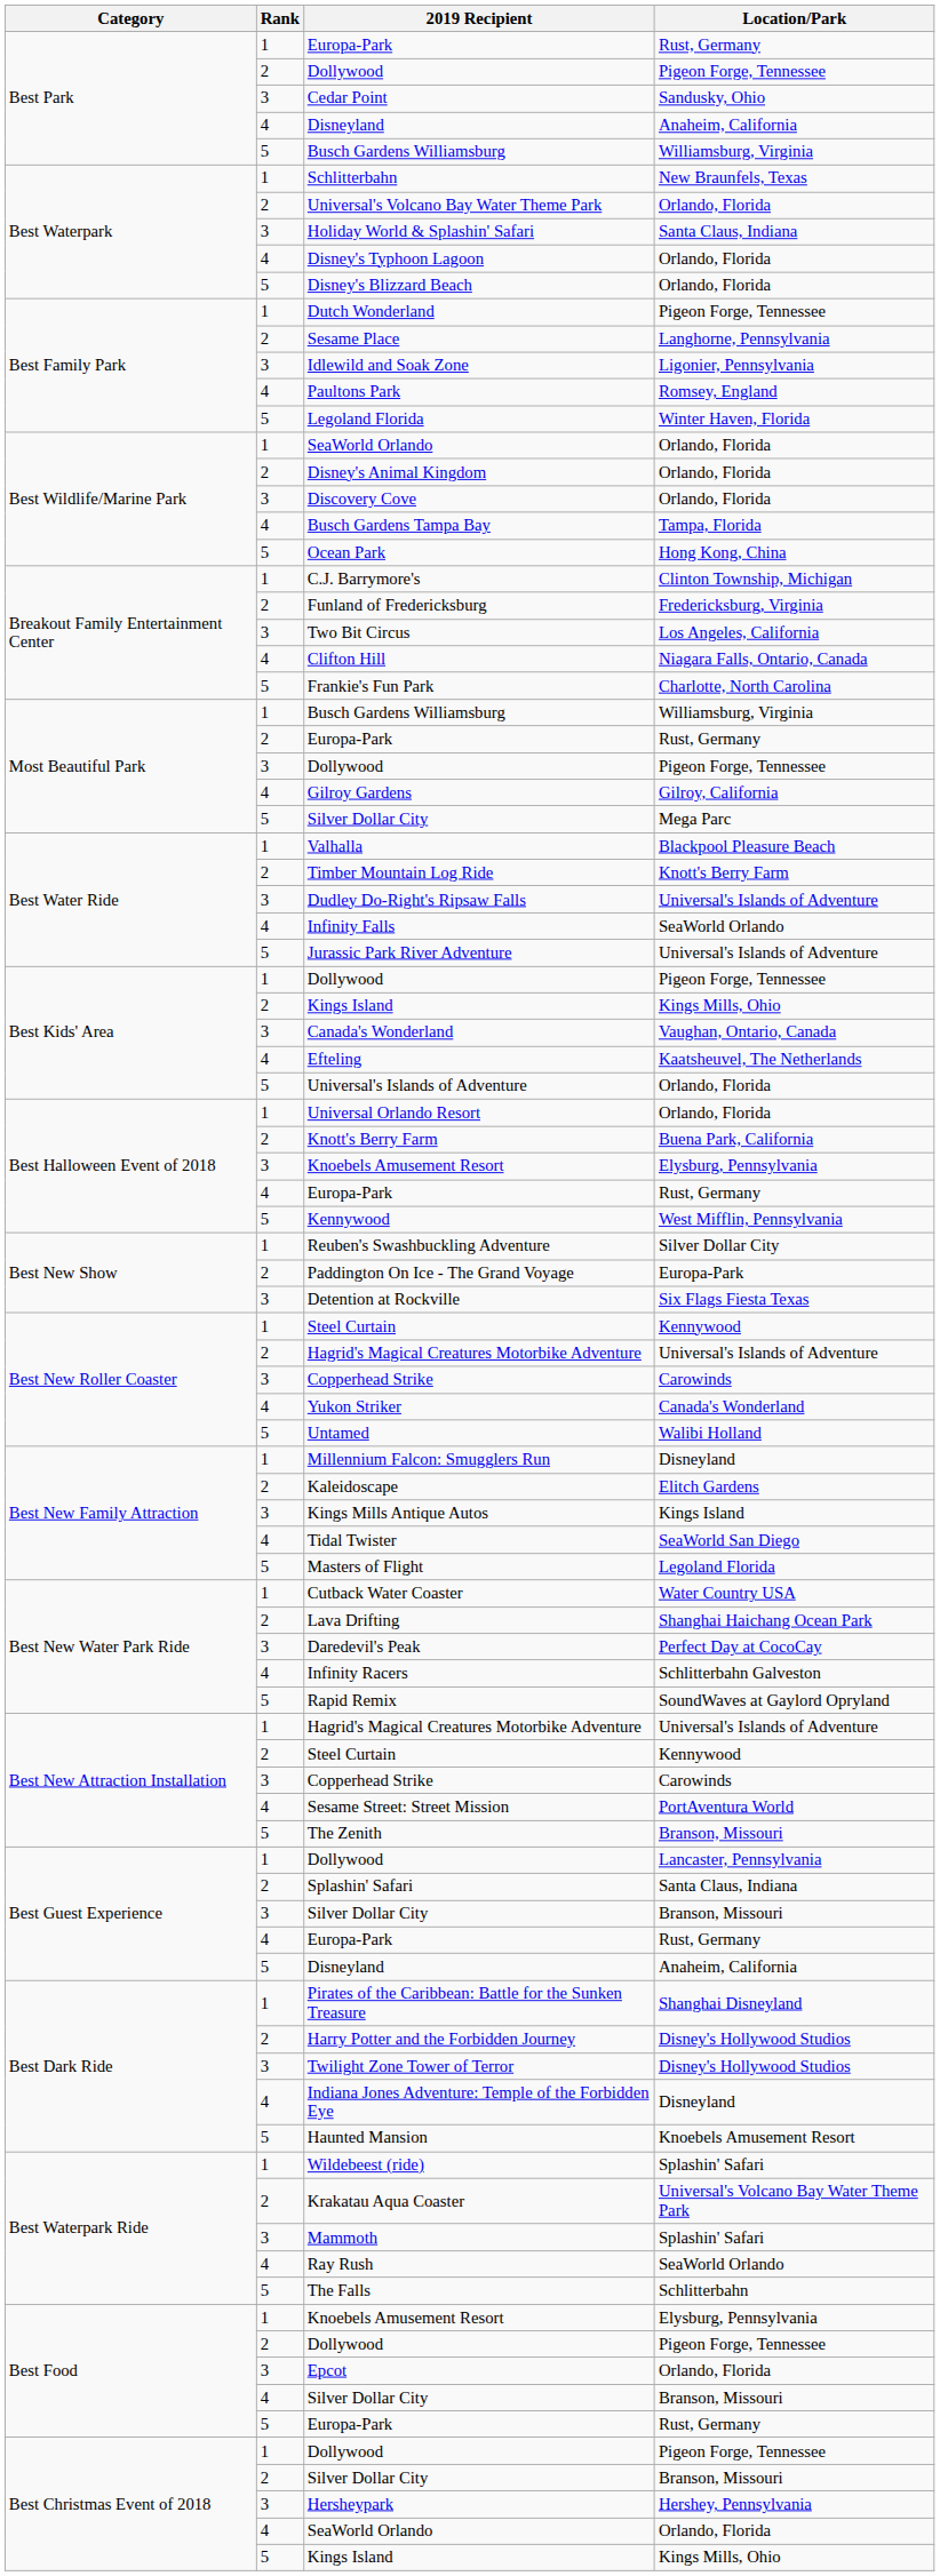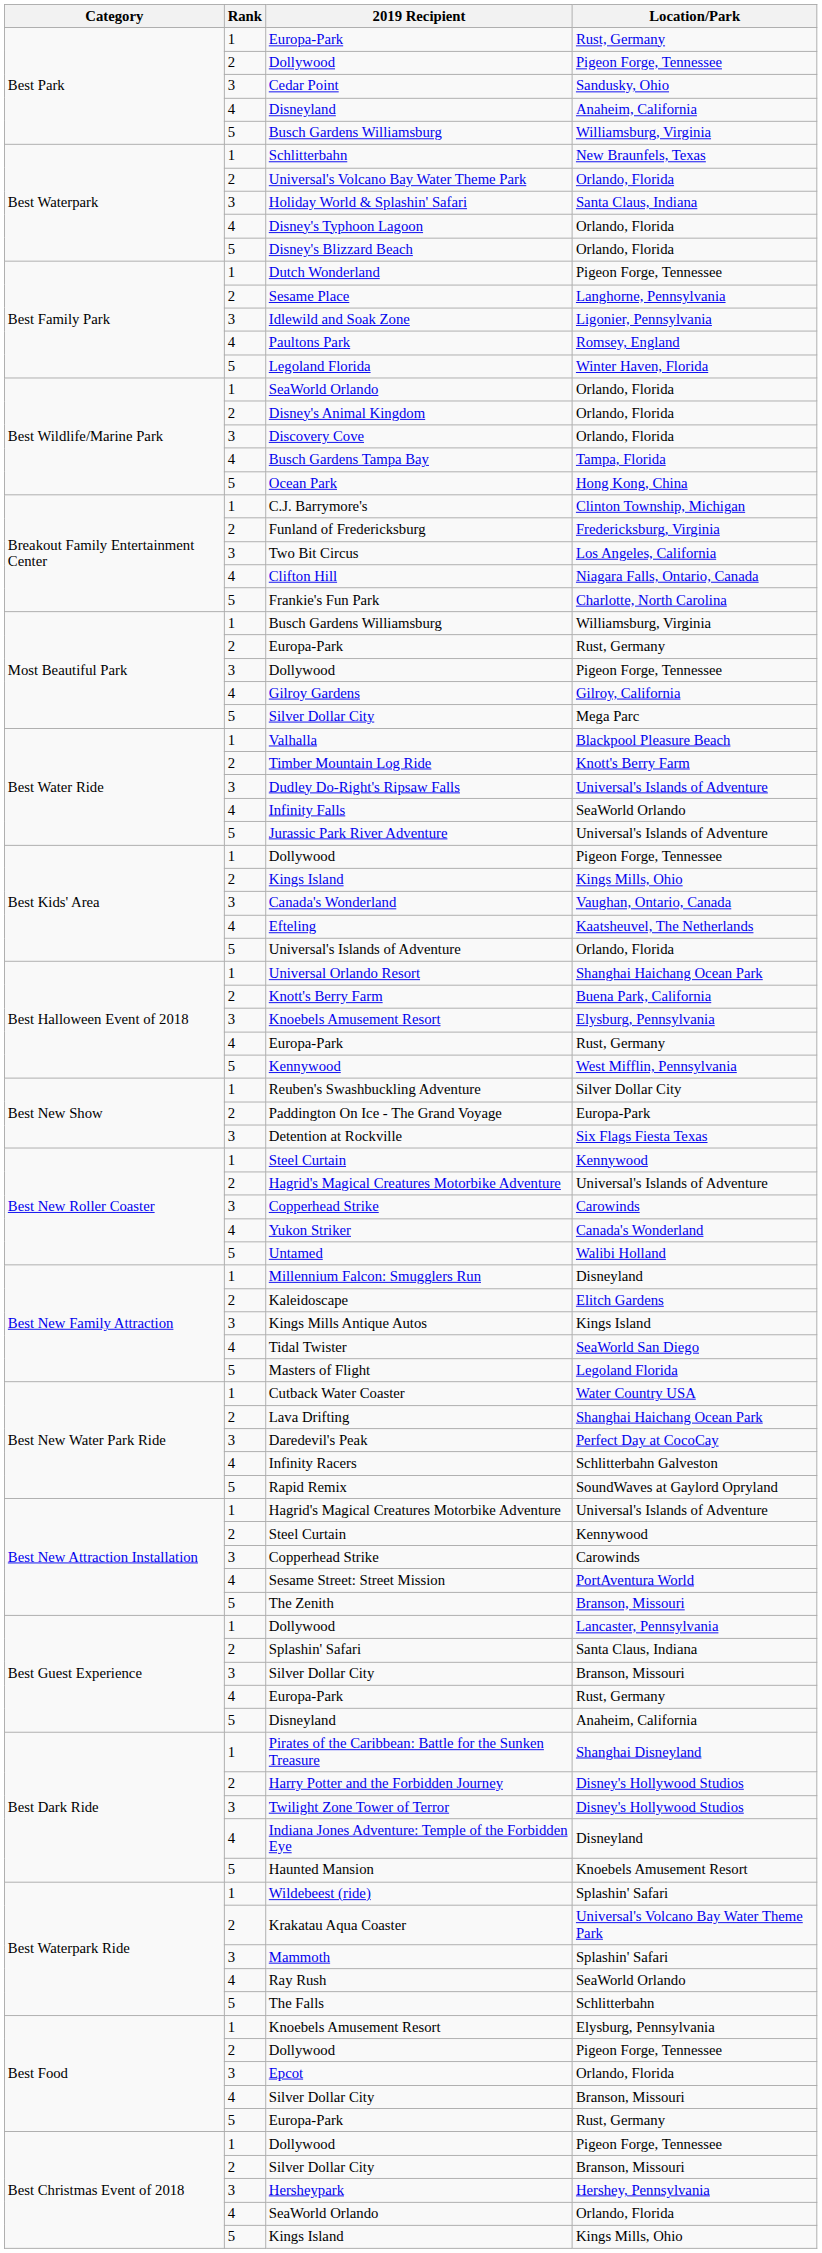 <table class="wikitable sortable" style="margin:1em auto;">
 <tr>
 <th>Category</th>
 <th>Rank</th>
 <th>2019 Recipient</th>
 <th>Location/Park</th>
 </tr>
 <tr>
 <td rowspan="5">Best Park</td>
 <td>1</td>
 <td><a href='#'>Europa-Park</a></td>
 <td><a href='#'>Rust, Germany</a></td>
 </tr>
 <tr>
 <td>2</td>
 <td><a href='#'>Dollywood</a></td>
 <td><a href='#'>Pigeon Forge, Tennessee</a></td>
 </tr>
 <tr>
 <td>3</td>
 <td><a href='#'>Cedar Point</a></td>
 <td><a href='#'>Sandusky, Ohio</a></td>
 </tr>
 <tr>
 <td>4</td>
 <td><a href='#'>Disneyland</a></td>
 <td><a href='#'>Anaheim, California</a></td>
 </tr>
 <tr>
 <td>5</td>
 <td><a href='#'>Busch Gardens Williamsburg</a></td>
 <td><a href='#'>Williamsburg, Virginia</a></td>
 </tr>
 <tr>
 <td rowspan="5">Best Waterpark</td>
 <td>1</td>
 <td><a href='#'>Schlitterbahn</a></td>
 <td><a href='#'>New Braunfels, Texas</a></td>
 </tr>
 <tr>
 <td>2</td>
 <td><a href='#'>Universal's Volcano Bay Water Theme Park</a></td>
 <td><a href='#'>Orlando, Florida</a></td>
 </tr>
 <tr>
 <td>3</td>
 <td><a href='#'>Holiday World & Splashin' Safari</a></td>
 <td><a href='#'>Santa Claus, Indiana</a></td>
 </tr>
 <tr>
 <td>4</td>
 <td><a href='#'>Disney's Typhoon Lagoon</a></td>
 <td>Orlando, Florida</td>
 </tr>
 <tr>
 <td>5</td>
 <td><a href='#'>Disney's Blizzard Beach</a></td>
 <td>Orlando, Florida</td>
 </tr>
 <tr>
 <td rowspan="5">Best Family Park</td>
 <td>1</td>
 <td><a href='#'>Dutch Wonderland</a></td>
 <td>Pigeon Forge, Tennessee</td>
 </tr>
 <tr>
 <td>2</td>
 <td><a href='#'>Sesame Place</a></td>
 <td><a href='#'>Langhorne, Pennsylvania</a></td>
 </tr>
 <tr>
 <td>3</td>
 <td><a href='#'>Idlewild and Soak Zone</a></td>
 <td><a href='#'>Ligonier, Pennsylvania</a></td>
 </tr>
 <tr>
 <td>4</td>
 <td><a href='#'>Paultons Park</a></td>
 <td><a href='#'>Romsey, England</a></td>
 </tr>
 <tr>
 <td>5</td>
 <td><a href='#'>Legoland Florida</a></td>
 <td><a href='#'>Winter Haven, Florida</a></td>
 </tr>
 <tr>
 <td rowspan="5">Best Wildlife/Marine Park</td>
 <td>1</td>
 <td><a href='#'>SeaWorld Orlando</a></td>
 <td>Orlando, Florida</td>
 </tr>
 <tr>
 <td>2</td>
 <td><a href='#'>Disney's Animal Kingdom</a></td>
 <td>Orlando, Florida</td>
 </tr>
 <tr>
 <td>3</td>
 <td><a href='#'>Discovery Cove</a></td>
 <td>Orlando, Florida</td>
 </tr>
 <tr>
 <td>4</td>
 <td><a href='#'>Busch Gardens Tampa Bay</a></td>
 <td><a href='#'>Tampa, Florida</a></td>
 </tr>
 <tr>
 <td>5</td>
 <td><a href='#'>Ocean Park</a></td>
 <td><a href='#'>Hong Kong, China</a></td>
 </tr>
 <tr>
 <td rowspan="5">Breakout Family Entertainment Center</td>
 <td>1</td>
 <td>C.J. Barrymore's</td>
 <td><a href='#'>Clinton Township, Michigan</a></td>
 </tr>
 <tr>
 <td>2</td>
 <td>Funland of Fredericksburg</td>
 <td><a href='#'>Fredericksburg, Virginia</a></td>
 </tr>
 <tr>
 <td>3</td>
 <td>Two Bit Circus</td>
 <td><a href='#'>Los Angeles, California</a></td>
 </tr>
 <tr>
 <td>4</td>
 <td><a href='#'>Clifton Hill</a></td>
 <td><a href='#'>Niagara Falls, Ontario, Canada</a></td>
 </tr>
 <tr>
 <td>5</td>
 <td>Frankie's Fun Park</td>
 <td><a href='#'>Charlotte, North Carolina</a></td>
 </tr>
 <tr>
 <td rowspan="5">Most Beautiful Park</td>
 <td>1</td>
 <td>Busch Gardens Williamsburg</td>
 <td>Williamsburg, Virginia</td>
 </tr>
 <tr>
 <td>2</td>
 <td>Europa-Park</td>
 <td>Rust, Germany</td>
 </tr>
 <tr>
 <td>3</td>
 <td>Dollywood</td>
 <td>Pigeon Forge, Tennessee</td>
 </tr>
 <tr>
 <td>4</td>
 <td><a href='#'>Gilroy Gardens</a></td>
 <td><a href='#'>Gilroy, California</a></td>
 </tr>
 <tr>
 <td>5</td>
 <td><a href='#'>Silver Dollar City</a></td>
 <td>Mega Parc</td>
 </tr>
 <tr>
 <td rowspan="5">Best Water Ride</td>
 <td>1</td>
 <td><a href='#'>Valhalla</a></td>
 <td><a href='#'>Blackpool Pleasure Beach</a></td>
 </tr>
 <tr>
 <td>2</td>
 <td><a href='#'>Timber Mountain Log Ride</a></td>
 <td><a href='#'>Knott's Berry Farm</a></td>
 </tr>
 <tr>
 <td>3</td>
 <td><a href='#'>Dudley Do-Right's Ripsaw Falls</a></td>
 <td><a href='#'>Universal's Islands of Adventure</a></td>
 </tr>
 <tr>
 <td>4</td>
 <td><a href='#'>Infinity Falls</a></td>
 <td>SeaWorld Orlando</td>
 </tr>
 <tr>
 <td>5</td>
 <td><a href='#'>Jurassic Park River Adventure</a></td>
 <td>Universal's Islands of Adventure</td>
 </tr>
 <tr>
 <td rowspan="5">Best Kids' Area</td>
 <td>1</td>
 <td>Dollywood</td>
 <td>Pigeon Forge, Tennessee</td>
 </tr>
 <tr>
 <td>2</td>
 <td><a href='#'>Kings Island</a></td>
 <td><a href='#'>Kings Mills, Ohio</a></td>
 </tr>
 <tr>
 <td>3</td>
 <td><a href='#'>Canada's Wonderland</a></td>
 <td><a href='#'>Vaughan, Ontario, Canada</a></td>
 </tr>
 <tr>
 <td>4</td>
 <td><a href='#'>Efteling</a></td>
 <td><a href='#'>Kaatsheuvel, The Netherlands</a></td>
 </tr>
 <tr>
 <td>5</td>
 <td>Universal's Islands of Adventure</td>
 <td>Orlando, Florida</td>
 </tr>
 <tr>
 <td rowspan="5">Best Halloween Event of 2018</td>
 <td>1</td>
 <td><a href='#'>Universal Orlando Resort</a></td>
-<td>Orlando, Florida</td>
+<td><a href='#'>Shanghai Haichang Ocean Park</a></td>
 </tr>
 <tr>
 <td>2</td>
 <td><a href='#'>Knott's Berry Farm</a></td>
 <td><a href='#'>Buena Park, California</a></td>
 </tr>
 <tr>
 <td>3</td>
 <td><a href='#'>Knoebels Amusement Resort</a></td>
 <td><a href='#'>Elysburg, Pennsylvania</a></td>
 </tr>
 <tr>
 <td>4</td>
 <td>Europa-Park</td>
 <td>Rust, Germany</td>
 </tr>
 <tr>
 <td>5</td>
 <td><a href='#'>Kennywood</a></td>
 <td><a href='#'>West Mifflin, Pennsylvania</a></td>
 </tr>
 <tr>
 <td rowspan="3">Best New Show</td>
 <td>1</td>
 <td>Reuben's Swashbuckling Adventure</td>
 <td>Silver Dollar City</td>
 </tr>
 <tr>
 <td>2</td>
 <td>Paddington On Ice - The Grand Voyage</td>
 <td>Europa-Park</td>
 </tr>
 <tr>
 <td>3</td>
 <td>Detention at Rockville</td>
 <td><a href='#'>Six Flags Fiesta Texas</a></td>
 </tr>
 <tr>
 <td rowspan="5"><a href='#'>Best New Roller Coaster</a></td>
 <td>1</td>
 <td><a href='#'>Steel Curtain</a></td>
 <td><a href='#'>Kennywood</a></td>
 </tr>
 <tr>
 <td>2</td>
 <td><a href='#'>Hagrid's Magical Creatures Motorbike Adventure</a></td>
 <td>Universal's Islands of Adventure</td>
 </tr>
 <tr>
 <td>3</td>
 <td><a href='#'>Copperhead Strike</a></td>
 <td><a href='#'>Carowinds</a></td>
 </tr>
 <tr>
 <td>4</td>
 <td><a href='#'>Yukon Striker</a></td>
 <td><a href='#'>Canada's Wonderland</a></td>
 </tr>
 <tr>
 <td>5</td>
 <td><a href='#'>Untamed</a></td>
 <td><a href='#'>Walibi Holland</a></td>
 </tr>
 <tr>
 <td rowspan="5"><a href='#'>Best New Family Attraction</a></td>
 <td>1</td>
 <td><a href='#'>Millennium Falcon: Smugglers Run</a></td>
 <td>Disneyland</td>
 </tr>
 <tr>
 <td>2</td>
 <td>Kaleidoscape</td>
 <td><a href='#'>Elitch Gardens</a></td>
 </tr>
 <tr>
 <td>3</td>
 <td>Kings Mills Antique Autos</td>
 <td>Kings Island</td>
 </tr>
 <tr>
 <td>4</td>
 <td>Tidal Twister</td>
 <td><a href='#'>SeaWorld San Diego</a></td>
 </tr>
 <tr>
 <td>5</td>
 <td>Masters of Flight</td>
 <td><a href='#'>Legoland Florida</a></td>
 </tr>
 <tr>
 <td rowspan="5">Best New Water Park Ride</td>
 <td>1</td>
 <td>Cutback Water Coaster</td>
 <td><a href='#'>Water Country USA</a></td>
 </tr>
 <tr>
 <td>2</td>
 <td>Lava Drifting</td>
 <td><a href='#'>Shanghai Haichang Ocean Park</a></td>
 </tr>
 <tr>
 <td>3</td>
 <td>Daredevil's Peak</td>
 <td><a href='#'>Perfect Day at CocoCay</a></td>
 </tr>
 <tr>
 <td>4</td>
 <td>Infinity Racers</td>
 <td>Schlitterbahn Galveston</td>
 </tr>
 <tr>
 <td>5</td>
 <td>Rapid Remix</td>
 <td>SoundWaves at Gaylord Opryland</td>
 </tr>
 <tr>
 <td rowspan="5"><a href='#'>Best New Attraction Installation</a></td>
 <td>1</td>
 <td>Hagrid's Magical Creatures Motorbike Adventure</td>
 <td>Universal's Islands of Adventure</td>
 </tr>
 <tr>
 <td>2</td>
 <td>Steel Curtain</td>
 <td>Kennywood</td>
 </tr>
 <tr>
 <td>3</td>
 <td>Copperhead Strike</td>
 <td>Carowinds</td>
 </tr>
 <tr>
 <td>4</td>
 <td>Sesame Street: Street Mission</td>
 <td><a href='#'>PortAventura World</a></td>
 </tr>
 <tr>
 <td>5</td>
 <td>The Zenith</td>
 <td><a href='#'>Branson, Missouri</a></td>
 </tr>
 <tr>
 <td rowspan="5">Best Guest Experience</td>
 <td>1</td>
 <td>Dollywood</td>
 <td><a href='#'>Lancaster, Pennsylvania</a></td>
 </tr>
 <tr>
 <td>2</td>
 <td>Splashin' Safari</td>
 <td>Santa Claus, Indiana</td>
 </tr>
 <tr>
 <td>3</td>
 <td>Silver Dollar City</td>
 <td>Branson, Missouri</td>
 </tr>
 <tr>
 <td>4</td>
 <td>Europa-Park</td>
 <td>Rust, Germany</td>
 </tr>
 <tr>
 <td>5</td>
 <td>Disneyland</td>
 <td>Anaheim, California</td>
 </tr>
 <tr>
 <td rowspan="5">Best Dark Ride</td>
 <td>1</td>
 <td><a href='#'>Pirates of the Caribbean: Battle for the Sunken Treasure</a></td>
 <td><a href='#'>Shanghai Disneyland</a></td>
 </tr>
 <tr>
 <td>2</td>
 <td><a href='#'>Harry Potter and the Forbidden Journey</a></td>
 <td><a href='#'>Disney's Hollywood Studios</a></td>
 </tr>
 <tr>
 <td>3</td>
 <td><a href='#'>Twilight Zone Tower of Terror</a></td>
 <td><a href='#'>Disney's Hollywood Studios</a></td>
 </tr>
 <tr>
 <td>4</td>
 <td><a href='#'>Indiana Jones Adventure: Temple of the Forbidden Eye</a></td>
 <td>Disneyland</td>
 </tr>
 <tr>
 <td>5</td>
 <td>Haunted Mansion</td>
 <td>Knoebels Amusement Resort</td>
 </tr>
 <tr>
 <td rowspan="5">Best Waterpark Ride</td>
 <td>1</td>
 <td><a href='#'>Wildebeest (ride)</a></td>
 <td>Splashin' Safari</td>
 </tr>
 <tr>
 <td>2</td>
 <td>Krakatau Aqua Coaster</td>
 <td><a href='#'>Universal's Volcano Bay Water Theme Park</a></td>
 </tr>
 <tr>
 <td>3</td>
 <td><a href='#'>Mammoth</a></td>
 <td>Splashin' Safari</td>
 </tr>
 <tr>
 <td>4</td>
 <td>Ray Rush</td>
 <td>SeaWorld Orlando</td>
 </tr>
 <tr>
 <td>5</td>
 <td>The Falls</td>
 <td>Schlitterbahn</td>
 </tr>
 <tr>
 <td rowspan="5">Best Food</td>
 <td>1</td>
 <td>Knoebels Amusement Resort</td>
 <td>Elysburg, Pennsylvania</td>
 </tr>
 <tr>
 <td>2</td>
 <td>Dollywood</td>
 <td>Pigeon Forge, Tennessee</td>
 </tr>
 <tr>
 <td>3</td>
 <td><a href='#'>Epcot</a></td>
 <td>Orlando, Florida</td>
 </tr>
 <tr>
 <td>4</td>
 <td>Silver Dollar City</td>
 <td>Branson, Missouri</td>
 </tr>
 <tr>
 <td>5</td>
 <td>Europa-Park</td>
 <td>Rust, Germany</td>
 </tr>
 <tr>
 <td rowspan="5">Best Christmas Event of 2018</td>
 <td>1</td>
 <td>Dollywood</td>
 <td>Pigeon Forge, Tennessee</td>
 </tr>
 <tr>
 <td>2</td>
 <td>Silver Dollar City</td>
 <td>Branson, Missouri</td>
 </tr>
 <tr>
 <td>3</td>
 <td><a href='#'>Hersheypark</a></td>
 <td><a href='#'>Hershey, Pennsylvania</a></td>
 </tr>
 <tr>
 <td>4</td>
 <td>SeaWorld Orlando</td>
 <td>Orlando, Florida</td>
 </tr>
 <tr>
 <td>5</td>
 <td>Kings Island</td>
 <td>Kings Mills, Ohio</td>
 </tr>
 </table>
